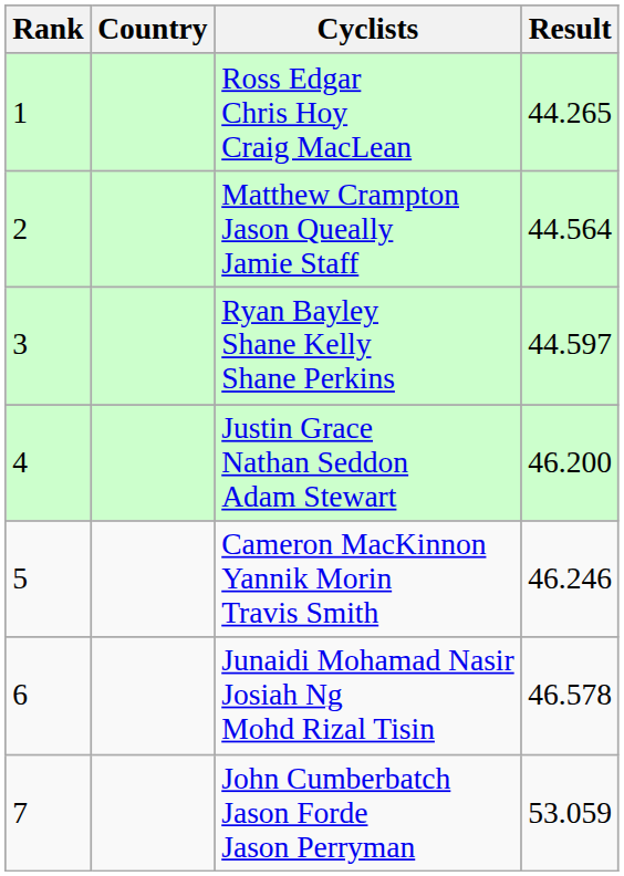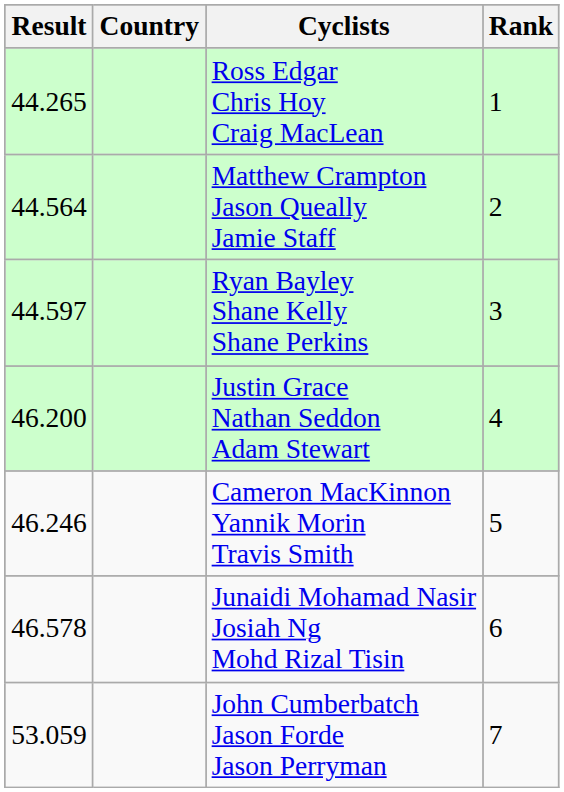 <table class="wikitable">
 <tr>
-<th>Rank</th>
+<th>Result</th>
 <th>Country</th>
 <th>Cyclists</th>
-<th>Result</th>
+<th>Rank</th>
 </tr>
 <tr bgcolor=ccffcc>
-<td>1</td>
+<td>44.265</td>
 <td></td>
 <td><a href='#'>Ross Edgar</a><br><a href='#'>Chris Hoy</a><br><a href='#'>Craig MacLean</a></td>
-<td>44.265</td>
+<td>1</td>
 </tr>
 <tr bgcolor=ccffcc>
-<td>2</td>
+<td>44.564</td>
 <td></td>
 <td><a href='#'>Matthew Crampton</a><br><a href='#'>Jason Queally</a><br><a href='#'>Jamie Staff</a></td>
-<td>44.564</td>
+<td>2</td>
 </tr>
 <tr bgcolor=ccffcc>
-<td>3</td>
+<td>44.597</td>
 <td></td>
 <td><a href='#'>Ryan Bayley</a><br><a href='#'>Shane Kelly</a><br><a href='#'>Shane Perkins</a></td>
-<td>44.597</td>
+<td>3</td>
 </tr>
 <tr bgcolor=ccffcc>
-<td>4</td>
+<td>46.200</td>
 <td></td>
 <td><a href='#'>Justin Grace</a><br><a href='#'>Nathan Seddon</a><br><a href='#'>Adam Stewart</a></td>
-<td>46.200</td>
+<td>4</td>
 </tr>
 <tr>
-<td>5</td>
+<td>46.246</td>
 <td></td>
 <td><a href='#'>Cameron MacKinnon</a><br><a href='#'>Yannik Morin</a><br><a href='#'>Travis Smith</a></td>
-<td>46.246</td>
+<td>5</td>
 </tr>
 <tr>
-<td>6</td>
+<td>46.578</td>
 <td></td>
 <td><a href='#'>Junaidi Mohamad Nasir</a><br><a href='#'>Josiah Ng</a><br><a href='#'>Mohd Rizal Tisin</a></td>
-<td>46.578</td>
+<td>6</td>
 </tr>
 <tr>
-<td>7</td>
+<td>53.059</td>
 <td></td>
 <td><a href='#'>John Cumberbatch</a><br><a href='#'>Jason Forde</a><br><a href='#'>Jason Perryman</a></td>
-<td>53.059</td>
+<td>7</td>
 </tr>
 </table>
